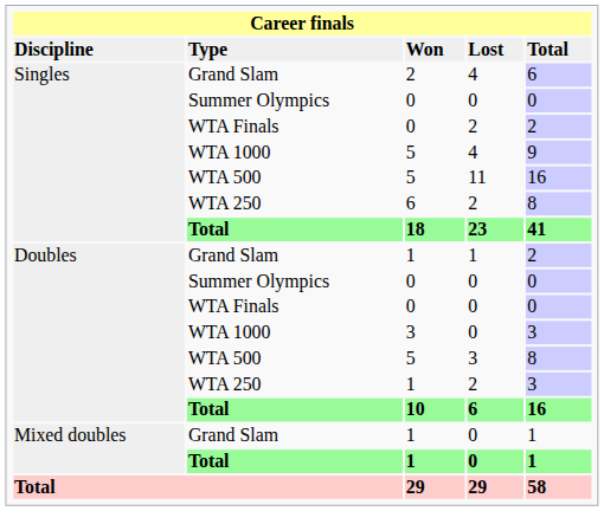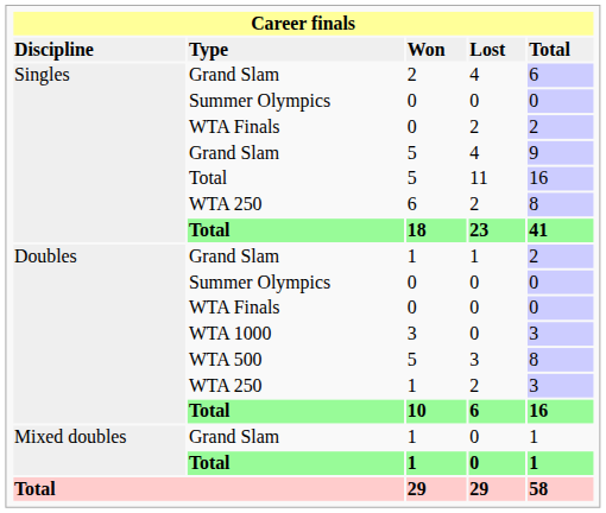 <table class="infobox vcard vevent nowrap" width=40%>
 <tr style=background:#FFFF99>
 <th colspan="5">Career finals</th>
 </tr>
 <tr style=background:#efefef;font-weight:bold>
 <td>Discipline</td>
 <td>Type</td>
 <td>Won</td>
 <td>Lost</td>
 <td>Total</td>
 </tr>
 <tr>
 <td rowspan="7" style="background:#efefef;">Singles</td>
 <td>Grand Slam</td>
 <td>2</td>
 <td>4</td>
 <td bgcolor="CCCCFF">6</td>
 </tr>
 <tr>
 <td>Summer Olympics</td>
 <td>0</td>
 <td>0</td>
 <td bgcolor="CCCCFF">0</td>
 </tr>
 <tr>
 <td>WTA Finals</td>
 <td>0</td>
 <td>2</td>
 <td bgcolor="CCCCFF">2</td>
 </tr>
 <tr>
-<td>WTA 1000</td>
+<td>Grand Slam</td>
 <td>5</td>
 <td>4</td>
 <td bgcolor="CCCCFF">9</td>
 </tr>
 <tr>
-<td>WTA 500</td>
+<td>Total</td>
 <td>5</td>
 <td>11</td>
 <td bgcolor=CCCCFF>16</td>
 </tr>
 <tr>
 <td>WTA 250</td>
 <td>6</td>
 <td>2</td>
 <td bgcolor="CCCCFF">8</td>
 </tr>
 <tr style=background:#98FB98;font-weight:bold>
 <td>Total</td>
 <td>18</td>
 <td>23</td>
 <td>41</td>
 </tr>
 <tr>
 <td rowspan="7" style="background:#efefef;">Doubles</td>
 <td>Grand Slam</td>
 <td>1</td>
 <td>1</td>
 <td bgcolor="CCCCFF">2</td>
 </tr>
 <tr>
 <td>Summer Olympics</td>
 <td>0</td>
 <td>0</td>
 <td bgcolor=CCCCFF>0</td>
 </tr>
 <tr>
 <td>WTA Finals</td>
 <td>0</td>
 <td>0</td>
 <td bgcolor=CCCCFF>0</td>
 </tr>
 <tr>
 <td>WTA 1000</td>
 <td>3</td>
 <td>0</td>
 <td bgcolor=CCCCFF>3</td>
 </tr>
 <tr>
 <td>WTA 500</td>
 <td>5</td>
 <td>3</td>
 <td bgcolor=CCCCFF>8</td>
 </tr>
 <tr>
 <td>WTA 250</td>
 <td>1</td>
 <td>2</td>
 <td bgcolor="CCCCFF">3</td>
 </tr>
 <tr style=background:#98FB98;font-weight:bold>
 <td>Total</td>
 <td>10</td>
 <td>6</td>
 <td>16</td>
 </tr>
 <tr>
 <td rowspan="2"  style="background:#efefef;">Mixed doubles</td>
 <td>Grand Slam</td>
 <td>1</td>
 <td>0</td>
 <td>1</td>
 </tr>
 <tr style=background:#98FB98;font-weight:bold>
 <td>Total</td>
 <td>1</td>
 <td>0</td>
 <td>1</td>
 </tr>
 <tr style=background:#FCC;font-weight:bold>
 <td colspan=2>Total</td>
 <td>29</td>
 <td>29</td>
 <td>58</td>
 </tr>
 </table>
